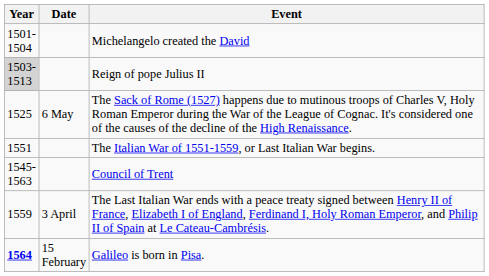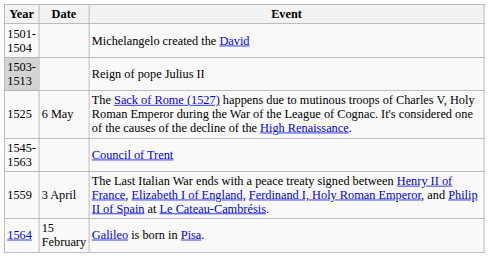 <table class="wikitable" width="100%">
 <tr>
 <th style="width:6%">Year</th>
 <th style="width:10%">Date</th>
 <th>Event</th>
 </tr>
 <tr>
 <td>1501-1504</td>
 <td></td>
 <td>Michelangelo created the <a href='#'>David</a></td>
 </tr>
 <tr>
 <td style="background: lightgrey;">1503-1513</td>
 <td></td>
 <td>Reign of pope Julius II</td>
 </tr>
 <tr>
 <td>1525</td>
 <td>6 May</td>
 <td>The <a href='#'>Sack of Rome (1527)</a> happens due to mutinous troops of Charles V, Holy Roman Emperor during the War of the League of Cognac. It's considered one of the causes of the decline of the <a href='#'>High Renaissance</a>.</td>
 </tr>
 <tr>
-<td>1551</td>
-<td></td>
-<td>The <a href='#'>Italian War of 1551-1559</a>, or Last Italian War begins.</td>
-</tr>
-<tr>
 <td>1545-1563</td>
 <td></td>
 <td><a href='#'>Council of Trent</a></td>
 </tr>
 <tr>
 <td>1559</td>
 <td>3 April</td>
 <td>The Last Italian War ends with a peace treaty signed between <a href='#'>Henry II of France</a>, <a href='#'>Elizabeth I of England</a>, <a href='#'>Ferdinand I, Holy Roman Emperor</a>, and <a href='#'>Philip II of Spain</a> at <a href='#'>Le Cateau-Cambrésis</a>.</td>
 </tr>
 <tr>
-<td><strong><a href='#'>1564</a></strong></td>
+<td><a href='#'>1564</a></td>
 <td>15 February</td>
 <td><a href='#'>Galileo</a> is born in <a href='#'>Pisa</a>.</td>
 </tr>
 </table>
